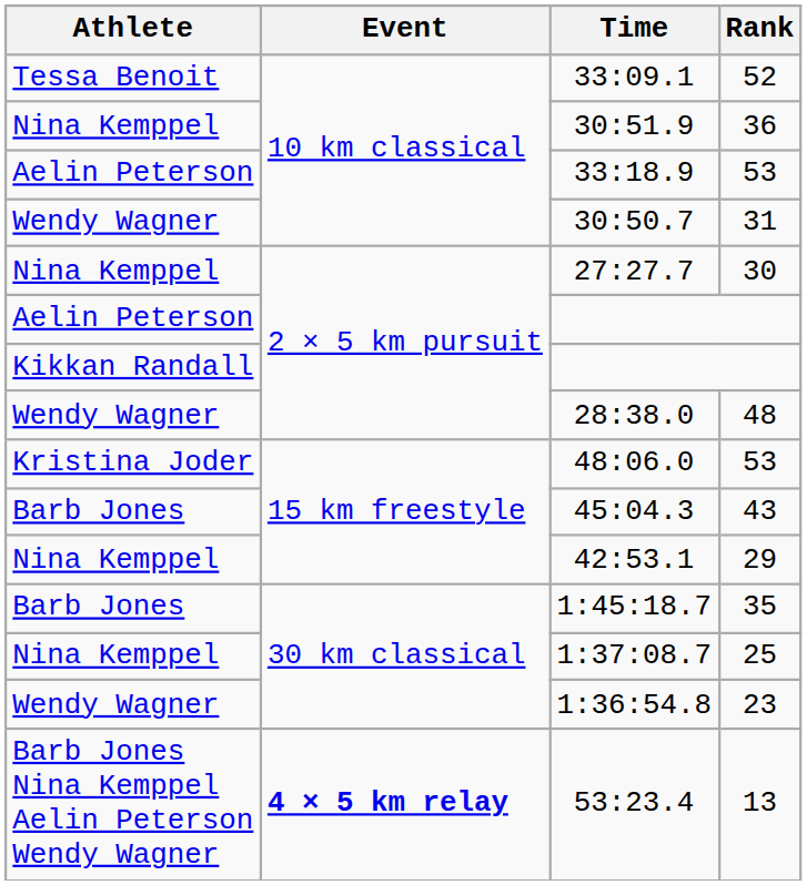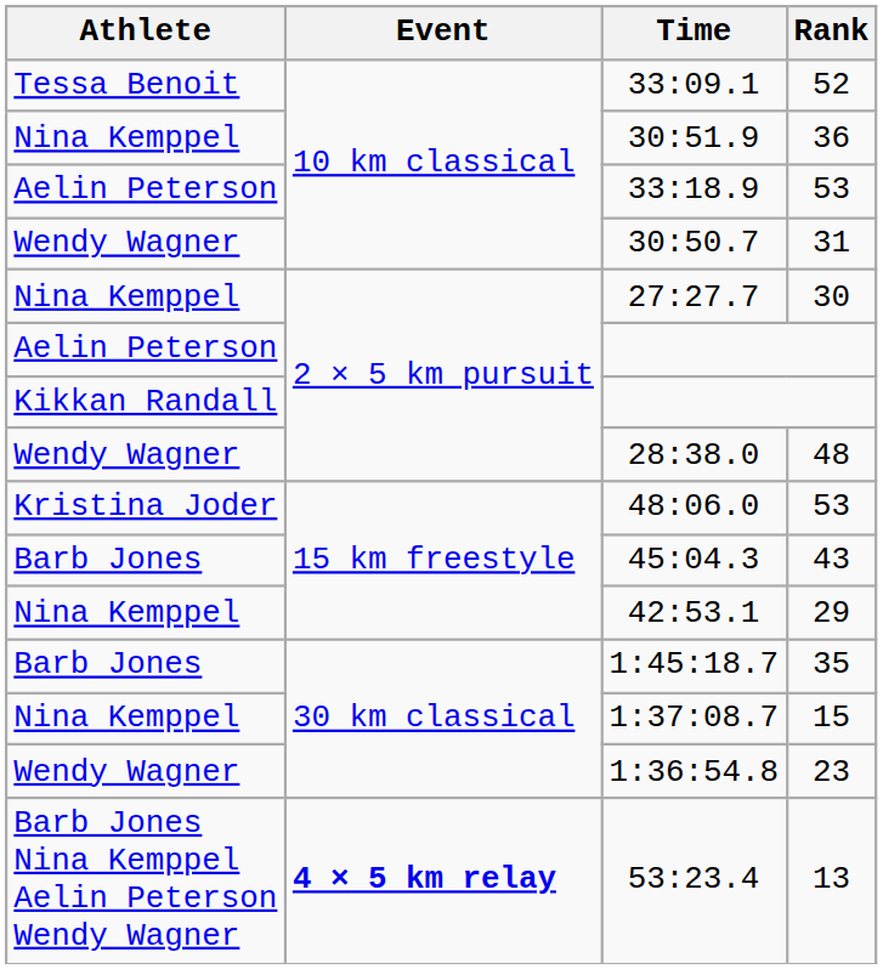 <table class=wikitable style=font-size:90%;text-align:center>
 <tr>
 <th>Athlete</th>
 <th>Event</th>
 <th>Time</th>
 <th>Rank</th>
 </tr>
 <tr>
 <td align=left><a href='#'>Tessa Benoit</a></td>
 <td align=left rowspan=4><a href='#'>10 km classical</a></td>
 <td>33:09.1</td>
 <td>52</td>
 </tr>
 <tr>
 <td align=left><a href='#'>Nina Kemppel</a></td>
 <td>30:51.9</td>
 <td>36</td>
 </tr>
 <tr>
 <td align=left><a href='#'>Aelin Peterson</a></td>
 <td>33:18.9</td>
 <td>53</td>
 </tr>
 <tr>
 <td align=left><a href='#'>Wendy Wagner</a></td>
 <td>30:50.7</td>
 <td>31</td>
 </tr>
 <tr>
 <td align=left><a href='#'>Nina Kemppel</a></td>
 <td align=left rowspan=4><a href='#'>2 × 5 km pursuit</a></td>
 <td>27:27.7</td>
 <td>30</td>
 </tr>
 <tr>
 <td align=left><a href='#'>Aelin Peterson</a></td>
 <td colspan=2></td>
 </tr>
 <tr>
 <td align=left><a href='#'>Kikkan Randall</a></td>
 <td colspan=2></td>
 </tr>
 <tr>
 <td align=left><a href='#'>Wendy Wagner</a></td>
 <td>28:38.0</td>
 <td>48</td>
 </tr>
 <tr>
 <td align=left><a href='#'>Kristina Joder</a></td>
 <td align=left rowspan=3><a href='#'>15 km freestyle</a></td>
 <td>48:06.0</td>
 <td>53</td>
 </tr>
 <tr>
 <td align=left><a href='#'>Barb Jones</a></td>
 <td>45:04.3</td>
 <td>43</td>
 </tr>
 <tr>
 <td align=left><a href='#'>Nina Kemppel</a></td>
 <td>42:53.1</td>
 <td>29</td>
 </tr>
 <tr>
 <td align=left><a href='#'>Barb Jones</a></td>
 <td align=left rowspan=3><a href='#'>30 km classical</a></td>
 <td>1:45:18.7</td>
 <td>35</td>
 </tr>
 <tr>
 <td align=left><a href='#'>Nina Kemppel</a></td>
 <td>1:37:08.7</td>
-<td>25</td>
+<td>15</td>
 </tr>
 <tr>
 <td align=left><a href='#'>Wendy Wagner</a></td>
 <td>1:36:54.8</td>
 <td>23</td>
 </tr>
 <tr>
 <td align=left><a href='#'>Barb Jones</a><br><a href='#'>Nina Kemppel</a><br><a href='#'>Aelin Peterson</a><br><a href='#'>Wendy Wagner</a></td>
 <td align=left><strong><a href='#'>4 × 5 km relay</a></strong></td>
 <td>53:23.4</td>
 <td>13</td>
 </tr>
 </table>
